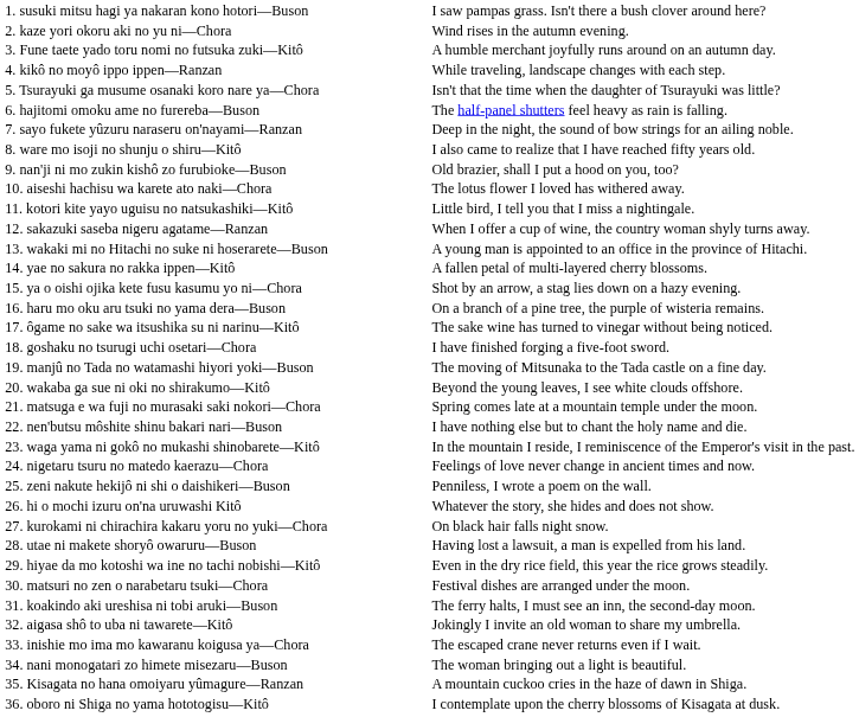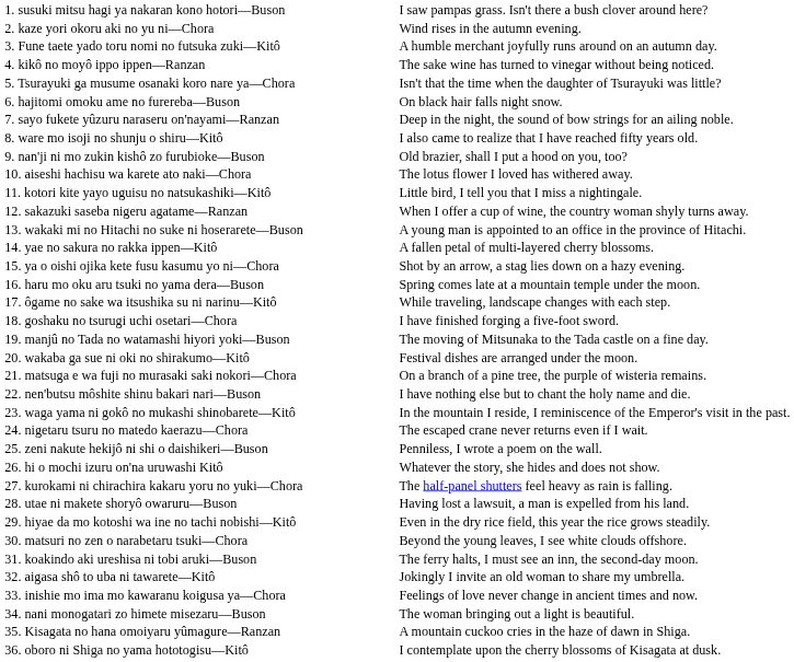 <table>
 <tr>
 <td style="width: 50%;">1. susuki mitsu hagi ya nakaran kono hotori—Buson</td>
 <td>I saw pampas grass. Isn't there a bush clover around here?</td>
 </tr>
 <tr>
 <td>2. kaze yori okoru aki no yu ni—Chora</td>
 <td>Wind rises in the autumn evening.</td>
 </tr>
 <tr>
 <td>3. Fune taete yado toru nomi no futsuka zuki—Kitô</td>
 <td>A humble merchant joyfully runs around on an autumn day.</td>
 </tr>
 <tr>
 <td>4. kikô no moyô ippo ippen—Ranzan</td>
-<td>While traveling, landscape changes with each step.</td>
+<td>The sake wine has turned to vinegar without being noticed.</td>
 </tr>
 <tr>
 <td>5. Tsurayuki ga musume osanaki koro nare ya—Chora</td>
 <td>Isn't that the time when the daughter of Tsurayuki was little?</td>
 </tr>
 <tr>
 <td>6. hajitomi omoku ame no furereba—Buson</td>
-<td>The <a href='#'>half-panel shutters</a> feel heavy as rain is falling.</td>
+<td>On black hair falls night snow.</td>
 </tr>
 <tr>
 <td>7. sayo fukete yûzuru naraseru on'nayami—Ranzan</td>
 <td>Deep in the night, the sound of bow strings for an ailing noble.</td>
 </tr>
 <tr>
 <td>8. ware mo isoji no shunju o shiru—Kitô</td>
 <td>I also came to realize that I have reached fifty years old.</td>
 </tr>
 <tr>
 <td>9. nan'ji ni mo zukin kishô zo furubioke—Buson</td>
 <td>Old brazier, shall I put a hood on you, too?</td>
 </tr>
 <tr>
 <td>10. aiseshi hachisu wa karete ato naki—Chora</td>
 <td>The lotus flower I loved has withered away.</td>
 </tr>
 <tr>
 <td>11. kotori kite yayo uguisu no natsukashiki—Kitô</td>
 <td>Little bird, I tell you that I miss a nightingale.</td>
 </tr>
 <tr>
 <td>12. sakazuki saseba nigeru agatame—Ranzan</td>
 <td>When I offer a cup of wine, the country woman shyly turns away.</td>
 </tr>
 <tr>
 <td>13. wakaki mi no Hitachi no suke ni hoserarete—Buson</td>
 <td>A young man is appointed to an office in the province of Hitachi.</td>
 </tr>
 <tr>
 <td>14. yae no sakura no rakka ippen—Kitô</td>
 <td>A fallen petal of multi-layered cherry blossoms.</td>
 </tr>
 <tr>
 <td>15. ya o oishi ojika kete fusu kasumu yo ni—Chora</td>
 <td>Shot by an arrow, a stag lies down on a hazy evening.</td>
 </tr>
 <tr>
 <td>16. haru mo oku aru tsuki no yama dera—Buson</td>
-<td>On a branch of a pine tree, the purple of wisteria remains.</td>
+<td>Spring comes late at a mountain temple under the moon.</td>
 </tr>
 <tr>
 <td>17. ôgame no sake wa itsushika su ni narinu—Kitô</td>
-<td>The sake wine has turned to vinegar without being noticed.</td>
+<td>While traveling, landscape changes with each step.</td>
 </tr>
 <tr>
 <td>18. goshaku no tsurugi uchi osetari—Chora</td>
 <td>I have finished forging a five-foot sword.</td>
 </tr>
 <tr>
 <td>19. manjû no Tada no watamashi hiyori yoki—Buson</td>
 <td>The moving of Mitsunaka to the Tada castle on a fine day.</td>
 </tr>
 <tr>
 <td>20. wakaba ga sue ni oki no shirakumo—Kitô</td>
-<td>Beyond the young leaves, I see white clouds offshore.</td>
+<td>Festival dishes are arranged under the moon.</td>
 </tr>
 <tr>
 <td>21. matsuga e wa fuji no murasaki saki nokori—Chora</td>
-<td>Spring comes late at a mountain temple under the moon.</td>
+<td>On a branch of a pine tree, the purple of wisteria remains.</td>
 </tr>
 <tr>
 <td>22. nen'butsu môshite shinu bakari nari—Buson</td>
 <td>I have nothing else but to chant the holy name and die.</td>
 </tr>
 <tr>
 <td>23. waga yama ni gokô no mukashi shinobarete—Kitô</td>
 <td>In the mountain I reside, I reminiscence of the Emperor's visit in the past.</td>
 </tr>
 <tr>
 <td>24. nigetaru tsuru no matedo kaerazu—Chora</td>
-<td>Feelings of love never change in ancient times and now.</td>
+<td>The escaped crane never returns even if I wait.</td>
 </tr>
 <tr>
 <td>25. zeni nakute hekijô ni shi o daishikeri—Buson</td>
 <td>Penniless, I wrote a poem on the wall.</td>
 </tr>
 <tr>
 <td>26. hi o mochi izuru on'na uruwashi Kitô</td>
 <td>Whatever the story, she hides and does not show.</td>
 </tr>
 <tr>
 <td>27. kurokami ni chirachira kakaru yoru no yuki—Chora</td>
-<td>On black hair falls night snow.</td>
+<td>The <a href='#'>half-panel shutters</a> feel heavy as rain is falling.</td>
 </tr>
 <tr>
 <td>28. utae ni makete shoryô owaruru—Buson</td>
 <td>Having lost a lawsuit, a man is expelled from his land.</td>
 </tr>
 <tr>
 <td>29. hiyae da mo kotoshi wa ine no tachi nobishi—Kitô</td>
 <td>Even in the dry rice field, this year the rice grows steadily.</td>
 </tr>
 <tr>
 <td>30. matsuri no zen o narabetaru tsuki—Chora</td>
-<td>Festival dishes are arranged under the moon.</td>
+<td>Beyond the young leaves, I see white clouds offshore.</td>
 </tr>
 <tr>
 <td>31. koakindo aki ureshisa ni tobi aruki—Buson</td>
 <td>The ferry halts, I must see an inn, the second-day moon.</td>
 </tr>
 <tr>
 <td>32. aigasa shô to uba ni tawarete—Kitô</td>
 <td>Jokingly I invite an old woman to share my umbrella.</td>
 </tr>
 <tr>
 <td>33. inishie mo ima mo kawaranu koigusa ya—Chora</td>
-<td>The escaped crane never returns even if I wait.</td>
+<td>Feelings of love never change in ancient times and now.</td>
 </tr>
 <tr>
 <td>34. nani monogatari zo himete misezaru—Buson</td>
 <td>The woman bringing out a light is beautiful.</td>
 </tr>
 <tr>
 <td>35. Kisagata no hana omoiyaru yûmagure—Ranzan</td>
 <td>A mountain cuckoo cries in the haze of dawn in Shiga.</td>
 </tr>
 <tr>
 <td>36. oboro ni Shiga no yama hototogisu—Kitô</td>
 <td>I contemplate upon the cherry blossoms of Kisagata at dusk.</td>
 </tr>
 </table>
